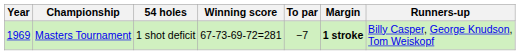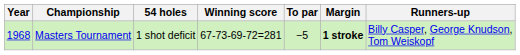 <table class="wikitable">
 <tr>
 <th>Year</th>
 <th>Championship</th>
 <th>54 holes</th>
 <th>Winning score</th>
 <th>To par</th>
 <th>Margin</th>
 <th>Runners-up</th>
 </tr>
 <tr style="background:#D0F0C0;">
-<td><a href='#'>1969</a></td>
+<td><a href='#'>1968</a></td>
 <td><a href='#'>Masters Tournament</a></td>
 <td>1 shot deficit</td>
 <td>67-73-69-72=281</td>
-<td align=center>−7</td>
+<td align=center>−5</td>
 <td><strong>1 stroke</strong></td>
 <td> <a href='#'>Billy Casper</a>,  <a href='#'>George Knudson</a>,<br> <a href='#'>Tom Weiskopf</a></td>
 </tr>
 </table>
